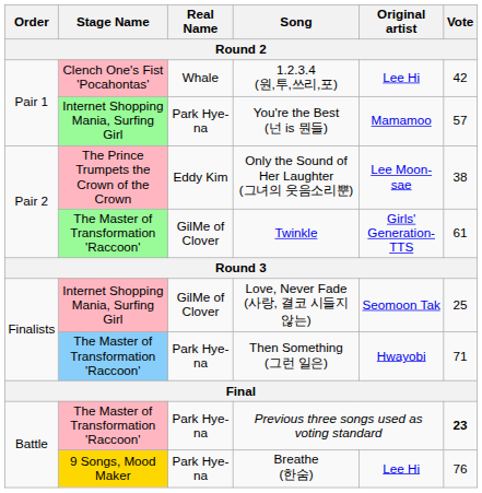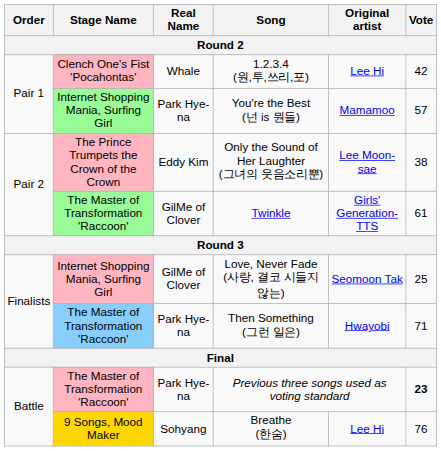 <table class="wikitable" style="text-align:center; width:95%;">
 <tr>
 <th style="width:1%;">Order</th>
 <th style="width:20%;">Stage Name</th>
 <th style="width:12%;">Real Name</th>
 <th style="width:23%;">Song</th>
 <th style="width:15%;">Original artist</th>
 <th style="width:1%;">Vote</th>
 </tr>
 <tr>
 <th colspan=6>Round 2</th>
 </tr>
 <tr>
 <td rowspan=2>Pair 1</td>
 <td bgcolor="lightpink">Clench One's Fist 'Pocahontas'</td>
 <td>Whale</td>
 <td>1.2.3.4<br>(원,투,쓰리,포)</td>
 <td><a href='#'>Lee Hi</a></td>
 <td>42</td>
 </tr>
 <tr>
 <td bgcolor="palegreen">Internet Shopping Mania, Surfing Girl</td>
 <td>Park Hye-na</td>
 <td>You're the Best<br>(넌 is 뭔들)</td>
 <td><a href='#'>Mamamoo</a></td>
 <td>57</td>
 </tr>
 <tr>
 <td rowspan=2>Pair 2</td>
 <td bgcolor="lightpink">The Prince Trumpets the Crown of the Crown</td>
 <td>Eddy Kim</td>
 <td>Only the Sound of Her Laughter<br>(그녀의 웃음소리뿐)</td>
 <td><a href='#'>Lee Moon-sae</a></td>
 <td>38</td>
 </tr>
 <tr>
 <td bgcolor="palegreen">The Master of Transformation 'Raccoon'</td>
 <td>GilMe of Clover</td>
 <td><a href='#'>Twinkle</a></td>
 <td><a href='#'>Girls' Generation-TTS</a></td>
 <td>61</td>
 </tr>
 <tr>
 <th colspan=6>Round 3</th>
 </tr>
 <tr>
 <td rowspan=2>Finalists</td>
 <td bgcolor="lightpink">Internet Shopping Mania, Surfing Girl</td>
 <td>GilMe of Clover</td>
 <td>Love, Never Fade<br>(사랑, 결코 시들지 않는)</td>
 <td><a href='#'>Seomoon Tak</a></td>
 <td>25</td>
 </tr>
 <tr>
 <td bgcolor="lightskyblue">The Master of Transformation 'Raccoon'</td>
 <td>Park Hye-na</td>
 <td>Then Something<br>(그런 일은)</td>
 <td><a href='#'>Hwayobi</a></td>
 <td>71</td>
 </tr>
 <tr>
 <th colspan=6>Final</th>
 </tr>
 <tr>
 <td rowspan=2>Battle</td>
 <td bgcolor="lightpink">The Master of Transformation 'Raccoon'</td>
 <td>Park Hye-na</td>
 <td colspan=2><em>Previous three songs used as voting standard</em></td>
 <td><strong>23</strong></td>
 </tr>
 <tr>
 <td bgcolor="gold">9 Songs, Mood Maker</td>
-<td>Park Hye-na</td>
+<td>Sohyang</td>
 <td>Breathe<br>(한숨)</td>
 <td><a href='#'>Lee Hi</a></td>
 <td>76</td>
 </tr>
 </table>
